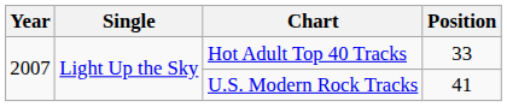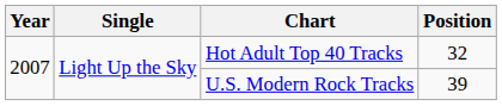 <table class="wikitable">
 <tr>
 <th>Year</th>
 <th>Single</th>
 <th>Chart</th>
 <th>Position</th>
 </tr>
 <tr>
 <td rowspan="2">2007</td>
 <td rowspan="2"><a href='#'>Light Up the Sky</a></td>
 <td><a href='#'>Hot Adult Top 40 Tracks</a></td>
-<td style="text-align:center;">33</td>
+<td style="text-align:center;">32</td>
 </tr>
 <tr>
 <td><a href='#'>U.S. Modern Rock Tracks</a></td>
-<td style="text-align:center;">41</td>
+<td style="text-align:center;">39</td>
 </tr>
 </table>
